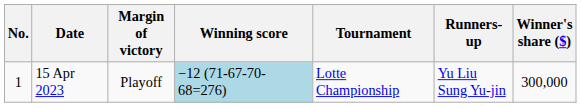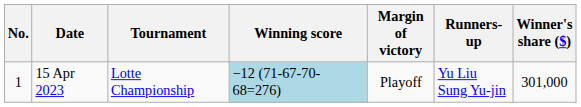 <table class="wikitable" style="font-size:95%;">
 <tr>
 <th>No.</th>
 <th>Date</th>
+<th>Tournament</th>
+<th>Winning score</th>
 <th>Margin of<br>victory</th>
-<th>Winning score</th>
-<th>Tournament</th>
 <th>Runners-up</th>
 <th>Winner's<br>share (<a href='#'>$</a>)</th>
 </tr>
 <tr>
 <td align=center>1</td>
 <td>15 Apr <a href='#'>2023</a></td>
+<td><a href='#'>Lotte Championship</a></td>
+<td style="background: lightblue;">−12 (71-67-70-68=276)</td>
 <td align=center>Playoff</td>
-<td style="background: lightblue;">−12 (71-67-70-68=276)</td>
-<td><a href='#'>Lotte Championship</a></td>
 <td> <a href='#'>Yu Liu</a><br> <a href='#'>Sung Yu-jin</a></td>
-<td align=center>300,000</td>
+<td align=center>301,000</td>
 </tr>
 </table>
